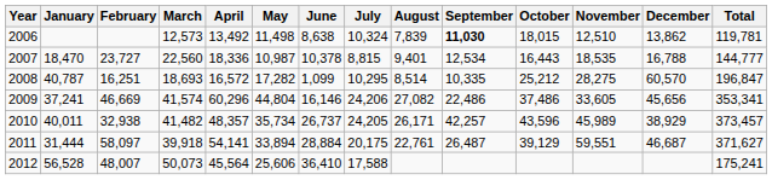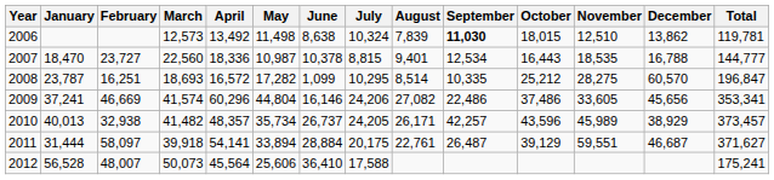 <table class="wikitable" style="font-size:88%">
 <tr>
 <th>Year</th>
 <th>January</th>
 <th>February</th>
 <th>March</th>
 <th>April</th>
 <th>May</th>
 <th>June</th>
 <th>July</th>
 <th>August</th>
 <th>September</th>
 <th>October</th>
 <th>November</th>
 <th>December</th>
 <th>Total</th>
 </tr>
 <tr>
 <td>2006</td>
 <td></td>
 <td></td>
 <td>12,573</td>
 <td>13,492</td>
 <td>11,498</td>
 <td>8,638</td>
 <td>10,324</td>
 <td>7,839</td>
 <td><strong>11,030</strong></td>
 <td>18,015</td>
 <td>12,510</td>
 <td>13,862</td>
 <td>119,781</td>
 </tr>
 <tr>
 <td>2007</td>
 <td>18,470</td>
 <td>23,727</td>
 <td>22,560</td>
 <td>18,336</td>
 <td>10,987</td>
 <td>10,378</td>
 <td>8,815</td>
 <td>9,401</td>
 <td>12,534</td>
 <td>16,443</td>
 <td>18,535</td>
 <td>16,788</td>
 <td>144,777</td>
 </tr>
 <tr>
 <td>2008</td>
-<td>40,787</td>
+<td>23,787</td>
 <td>16,251</td>
 <td>18,693</td>
 <td>16,572</td>
 <td>17,282</td>
 <td>1,099</td>
 <td>10,295</td>
 <td>8,514</td>
 <td>10,335</td>
 <td>25,212</td>
 <td>28,275</td>
 <td>60,570</td>
 <td>196,847</td>
 </tr>
 <tr>
 <td>2009</td>
 <td>37,241</td>
 <td>46,669</td>
 <td>41,574</td>
 <td>60,296</td>
 <td>44,804</td>
 <td>16,146</td>
 <td>24,206</td>
 <td>27,082</td>
 <td>22,486</td>
 <td>37,486</td>
 <td>33,605</td>
 <td>45,656</td>
 <td>353,341</td>
 </tr>
 <tr>
 <td>2010</td>
-<td>40,011</td>
+<td>40,013</td>
 <td>32,938</td>
 <td>41,482</td>
 <td>48,357</td>
 <td>35,734</td>
 <td>26,737</td>
 <td>24,205</td>
 <td>26,171</td>
 <td>42,257</td>
 <td>43,596</td>
 <td>45,989</td>
 <td>38,929</td>
 <td>373,457</td>
 </tr>
 <tr>
 <td>2011</td>
 <td>31,444</td>
 <td>58,097</td>
 <td>39,918</td>
 <td>54,141</td>
 <td>33,894</td>
 <td>28,884</td>
 <td>20,175</td>
 <td>22,761</td>
 <td>26,487</td>
 <td>39,129</td>
 <td>59,551</td>
 <td>46,687</td>
 <td>371,627</td>
 </tr>
 <tr>
 <td>2012</td>
 <td>56,528</td>
 <td>48,007</td>
 <td>50,073</td>
 <td>45,564</td>
 <td>25,606</td>
 <td>36,410</td>
 <td>17,588</td>
 <td></td>
 <td></td>
 <td></td>
 <td></td>
 <td></td>
 <td>175,241</td>
 </tr>
 </table>
